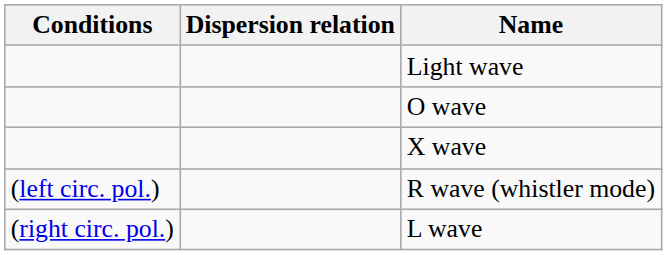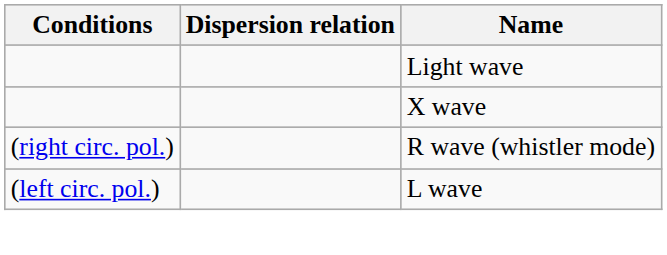 <table class="wikitable">
 <tr>
 <th>Conditions</th>
 <th>Dispersion relation</th>
 <th>Name</th>
 </tr>
 <tr>
 <td></td>
 <td></td>
 <td>Light wave</td>
 </tr>
 <tr>
 <td></td>
 <td></td>
-<td>O wave</td>
+<td>X wave</td>
 </tr>
 <tr>
+<td> (<a href='#'>right circ. pol.</a>)</td>
 <td></td>
-<td></td>
-<td>X wave</td>
+<td>R wave (whistler mode)</td>
 </tr>
 <tr>
 <td> (<a href='#'>left circ. pol.</a>)</td>
 <td></td>
-<td>R wave (whistler mode)</td>
-</tr>
-<tr>
-<td> (<a href='#'>right circ. pol.</a>)</td>
-<td></td>
 <td>L wave</td>
 </tr>
 </table>
